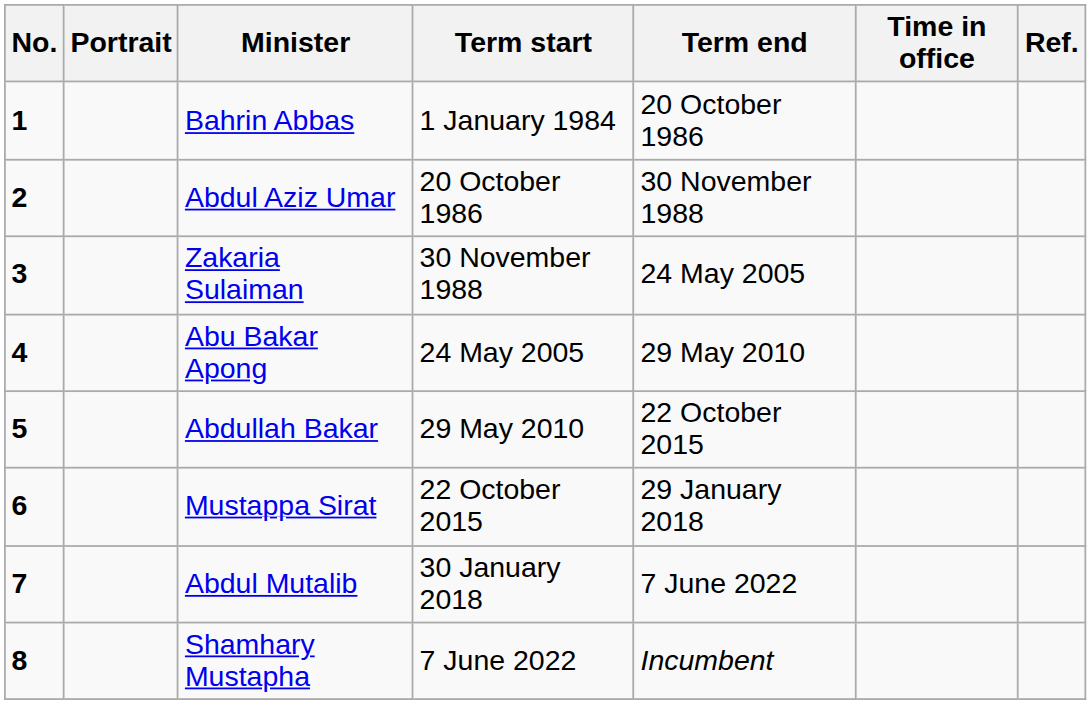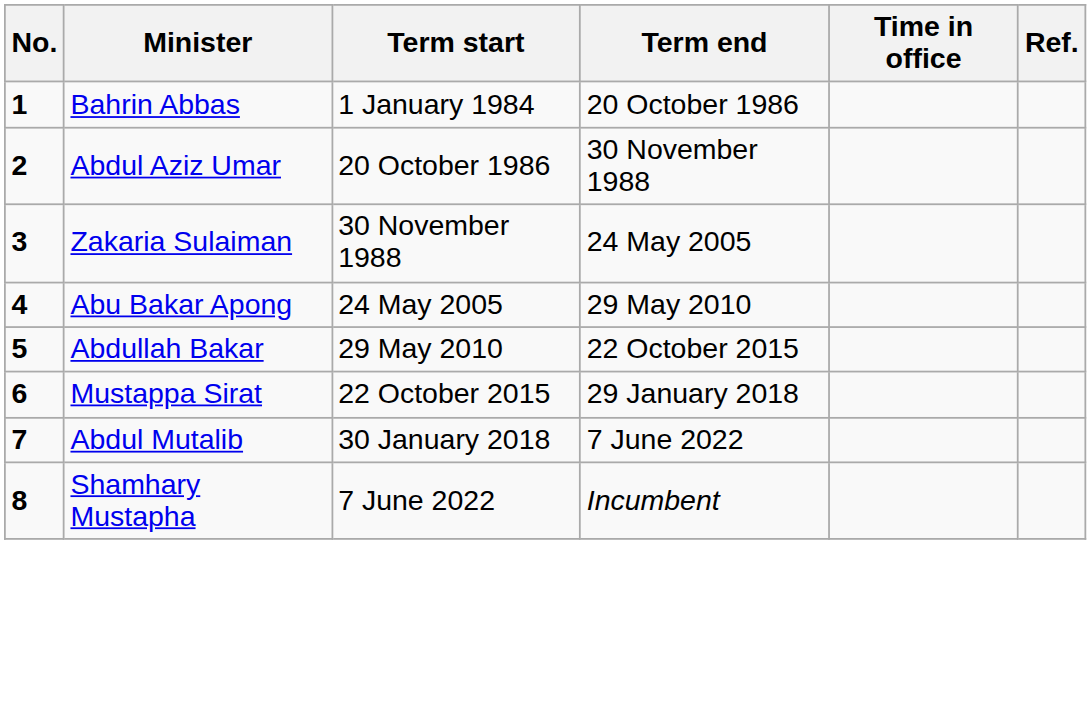 <table class="wikitable">
 <tr>
 <th>No.</th>
-<th>Portrait</th>
 <th>Minister</th>
 <th>Term start</th>
 <th>Term end</th>
 <th>Time in office</th>
 <th>Ref.</th>
 </tr>
 <tr>
 <td><strong>1</strong></td>
-<td></td>
 <td><a href='#'>Bahrin Abbas</a></td>
 <td>1 January 1984</td>
 <td>20 October 1986</td>
 <td></td>
 <td></td>
 </tr>
 <tr>
 <td><strong>2</strong></td>
-<td></td>
 <td><a href='#'>Abdul Aziz Umar</a></td>
 <td>20 October 1986</td>
 <td>30 November 1988</td>
 <td></td>
 <td></td>
 </tr>
 <tr>
 <td><strong>3</strong></td>
-<td></td>
 <td><a href='#'>Zakaria Sulaiman</a></td>
 <td>30 November 1988</td>
 <td>24 May 2005</td>
 <td></td>
 <td></td>
 </tr>
 <tr>
 <td><strong>4</strong></td>
-<td></td>
 <td><a href='#'>Abu Bakar Apong</a></td>
 <td>24 May 2005</td>
 <td>29 May 2010</td>
 <td></td>
 <td></td>
 </tr>
 <tr>
 <td><strong>5</strong></td>
-<td></td>
 <td><a href='#'>Abdullah Bakar</a></td>
 <td>29 May 2010</td>
 <td>22 October 2015</td>
 <td></td>
 <td></td>
 </tr>
 <tr>
 <td><strong>6</strong></td>
-<td></td>
 <td><a href='#'>Mustappa Sirat</a></td>
 <td>22 October 2015</td>
 <td>29 January 2018</td>
 <td></td>
 <td></td>
 </tr>
 <tr>
 <td><strong>7</strong></td>
-<td></td>
 <td><a href='#'>Abdul Mutalib</a></td>
 <td>30 January 2018</td>
 <td>7 June 2022</td>
 <td></td>
 <td></td>
 </tr>
 <tr>
 <td><strong>8</strong></td>
-<td></td>
 <td><a href='#'>Shamhary Mustapha</a></td>
 <td>7 June 2022</td>
 <td><em>Incumbent</em></td>
 <td></td>
 <td></td>
 </tr>
 </table>
